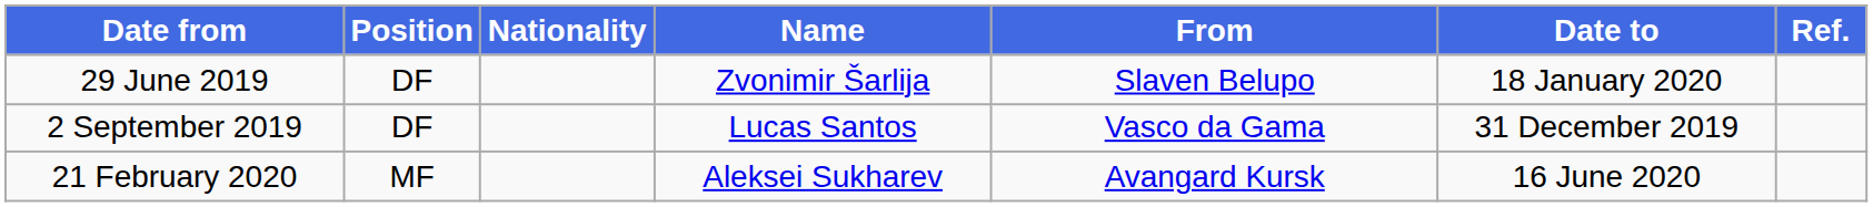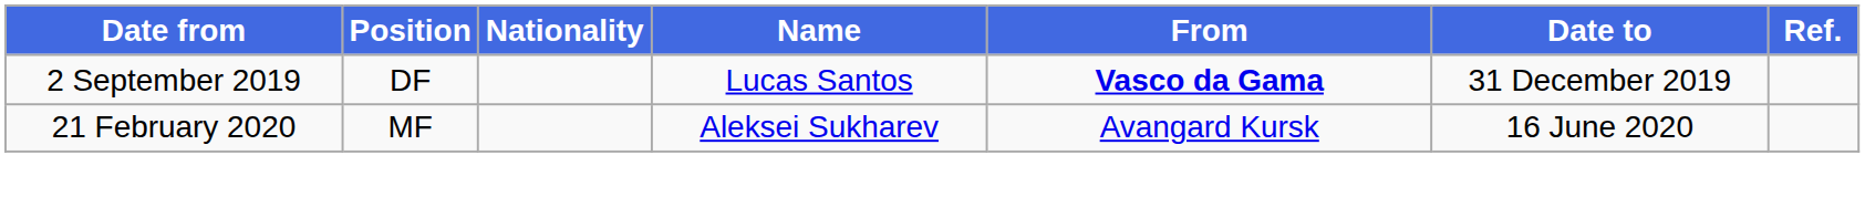 <table class="wikitable" style="text-align:center; font-size:90%; ">
 <tr>
 <th style="background:#4169E1; color:white; width:150px;">Date from</th>
 <th style="background:#4169E1; color:white; width:55px;">Position</th>
 <th style="background:#4169E1; color:white; width:55px;">Nationality</th>
 <th style="background:#4169E1; color:white; width:150px;">Name</th>
 <th style="background:#4169E1; color:white; width:200px;">From</th>
 <th style="background:#4169E1; color:white; width:150px;">Date to</th>
 <th style="background:#4169E1; color:white; width:35px;">Ref.</th>
 </tr>
 <tr>
-<td>29 June 2019</td>
-<td>DF</td>
-<td></td>
-<td><a href='#'>Zvonimir Šarlija</a></td>
-<td><a href='#'>Slaven Belupo</a></td>
-<td>18 January 2020</td>
-<td></td>
-</tr>
-<tr>
 <td>2 September 2019</td>
 <td>DF</td>
 <td></td>
 <td><a href='#'>Lucas Santos</a></td>
-<td><a href='#'>Vasco da Gama</a></td>
+<td><strong><a href='#'>Vasco da Gama</a></strong></td>
 <td>31 December 2019</td>
 <td></td>
 </tr>
 <tr>
 <td>21 February 2020</td>
 <td>MF</td>
 <td></td>
 <td><a href='#'>Aleksei Sukharev</a></td>
 <td><a href='#'>Avangard Kursk</a></td>
 <td>16 June 2020</td>
 <td></td>
 </tr>
 </table>
